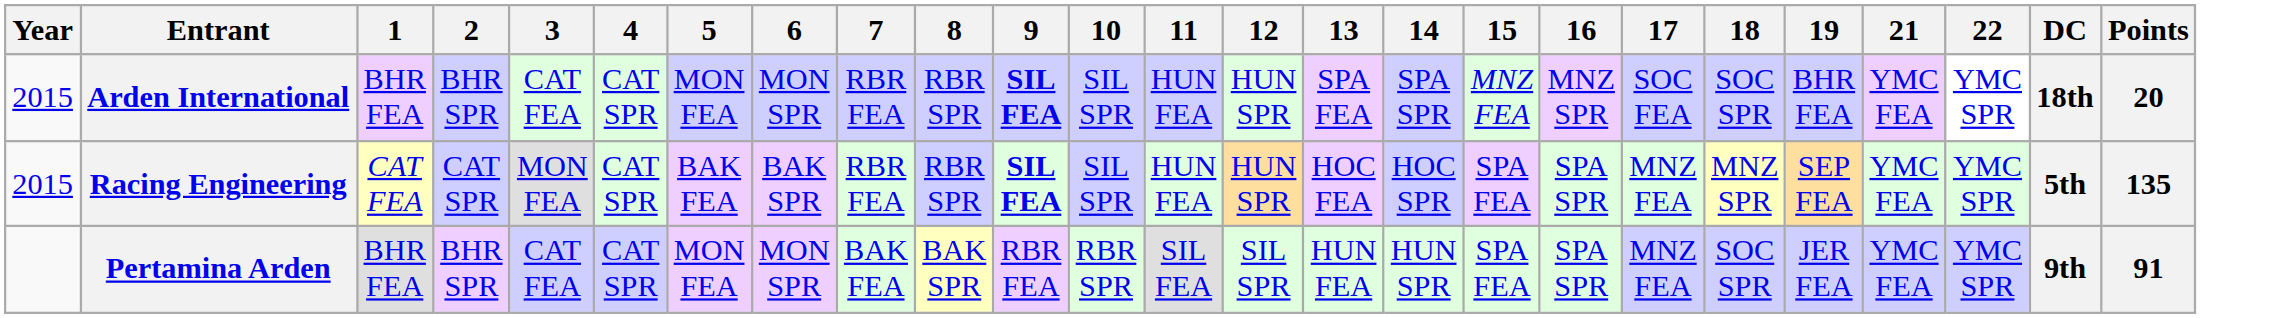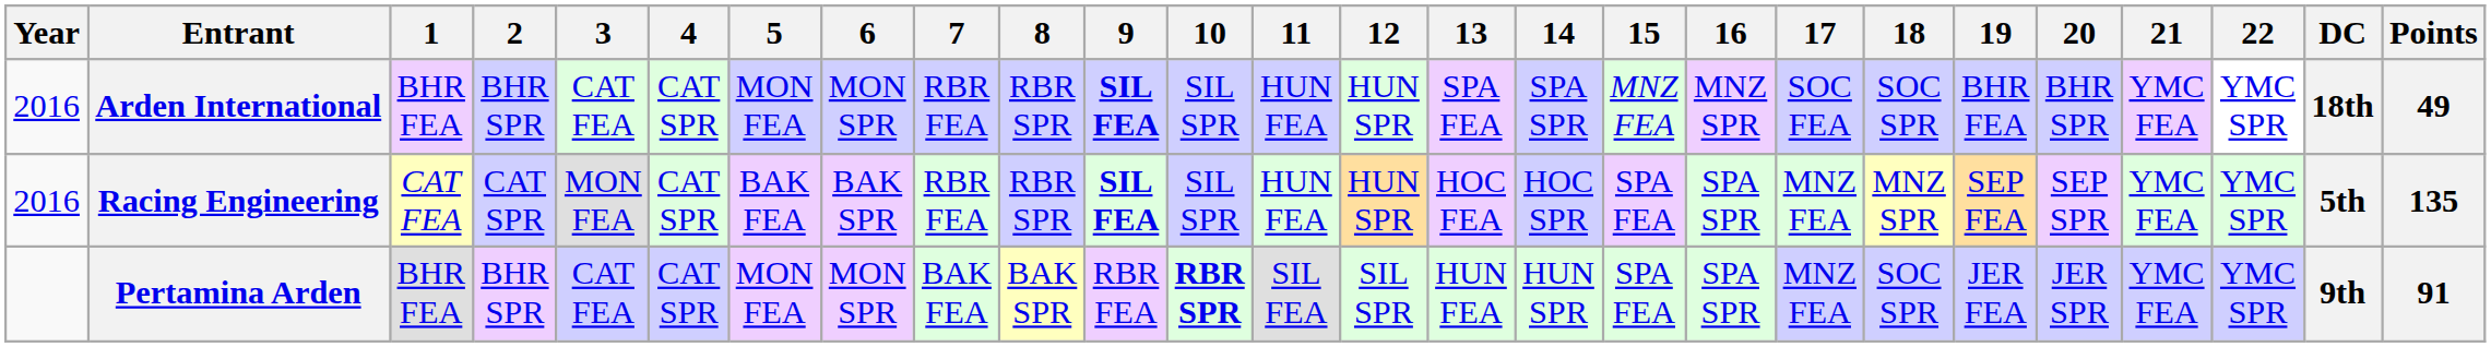 <table class="wikitable" style="text-align:center; font-size:85%">
 <tr>
 <th>Year</th>
 <th>Entrant</th>
 <th>1</th>
 <th>2</th>
 <th>3</th>
 <th>4</th>
 <th>5</th>
 <th>6</th>
 <th>7</th>
 <th>8</th>
 <th>9</th>
 <th>10</th>
 <th>11</th>
 <th>12</th>
 <th>13</th>
 <th>14</th>
 <th>15</th>
 <th>16</th>
 <th>17</th>
 <th>18</th>
 <th>19</th>
+<th>20</th>
 <th>21</th>
 <th>22</th>
 <th>DC</th>
 <th>Points</th>
 </tr>
 <tr>
-<td><a href='#'>2015</a></td>
+<td><a href='#'>2016</a></td>
 <th nowrap><a href='#'>Arden International</a></th>
 <td style="background:#EFCFFF;"><a href='#'>BHR<br>FEA</a><br></td>
 <td style="background:#CFCFFF;"><a href='#'>BHR<br>SPR</a><br></td>
 <td style="background:#DFFFDF;"><a href='#'>CAT<br>FEA</a><br></td>
 <td style="background:#DFFFDF;"><a href='#'>CAT<br>SPR</a><br></td>
 <td style="background:#CFCFFF;"><a href='#'>MON<br>FEA</a><br></td>
 <td style="background:#CFCFFF;"><a href='#'>MON<br>SPR</a><br></td>
 <td style="background:#CFCFFF;"><a href='#'>RBR<br>FEA</a><br></td>
 <td style="background:#CFCFFF;"><a href='#'>RBR<br>SPR</a><br></td>
 <td style="background:#CFCFFF;"><strong><a href='#'>SIL<br>FEA</a><br></strong></td>
 <td style="background:#CFCFFF;"><a href='#'>SIL<br>SPR</a><br></td>
 <td style="background:#CFCFFF;"><a href='#'>HUN<br>FEA</a><br></td>
 <td style="background:#DFFFDF;"><a href='#'>HUN<br>SPR</a><br></td>
 <td style="background:#EFCFFF;"><a href='#'>SPA<br>FEA</a><br></td>
 <td style="background:#CFCFFF;"><a href='#'>SPA<br>SPR</a><br></td>
 <td style="background:#DFFFDF;"><em><a href='#'>MNZ<br>FEA</a></em><br></td>
 <td style="background:#EFCFFF;"><a href='#'>MNZ<br>SPR</a><br></td>
 <td style="background:#CFCFFF;"><a href='#'>SOC<br>FEA</a><br></td>
 <td style="background:#CFCFFF;"><a href='#'>SOC<br>SPR</a><br></td>
 <td style="background:#CFCFFF;"><a href='#'>BHR<br>FEA</a><br></td>
+<td style="background:#CFCFFF;"><a href='#'>BHR<br>SPR</a><br></td>
 <td style="background:#EFCFFF;"><a href='#'>YMC<br>FEA</a><br></td>
 <td style="background:#FFFFFF;"><a href='#'>YMC<br>SPR</a><br></td>
 <th>18th</th>
-<th>20</th>
+<th>49</th>
 </tr>
 <tr>
-<td><a href='#'>2015</a></td>
+<td><a href='#'>2016</a></td>
 <th nowrap><a href='#'>Racing Engineering</a></th>
 <td style="background:#FFFFBF;"><em><a href='#'>CAT<br>FEA</a></em><br></td>
 <td style="background:#CFCFFF;"><a href='#'>CAT<br>SPR</a><br></td>
 <td style="background:#DFDFDF;"><a href='#'>MON<br>FEA</a><br></td>
 <td style="background:#DFFFDF;"><a href='#'>CAT<br>SPR</a><br></td>
 <td style="background:#EFCFFF;"><a href='#'>BAK<br>FEA</a><br></td>
 <td style="background:#EFCFFF;"><a href='#'>BAK<br>SPR</a><br></td>
 <td style="background:#DFFFDF;"><a href='#'>RBR<br>FEA</a><br></td>
 <td style="background:#CFCFFF;"><a href='#'>RBR<br>SPR</a><br></td>
 <td style="background:#DFFFDF;"><strong><a href='#'>SIL<br>FEA</a></strong><br></td>
 <td style="background:#CFCFFF;"><a href='#'>SIL<br>SPR</a><br></td>
 <td style="background:#DFFFDF;"><a href='#'>HUN<br>FEA</a><br></td>
 <td style="background:#FFDF9F;"><a href='#'>HUN<br>SPR</a><br></td>
 <td style="background:#EFCFFF;"><a href='#'>HOC<br>FEA</a><br></td>
 <td style="background:#CFCFFF;"><a href='#'>HOC<br>SPR</a><br></td>
 <td style="background:#EFCFFF;"><a href='#'>SPA<br>FEA</a><br></td>
 <td style="background:#DFFFDF;"><a href='#'>SPA<br>SPR</a><br></td>
 <td style="background:#DFFFDF;"><a href='#'>MNZ<br>FEA</a><br></td>
 <td style="background:#FFFFBF;"><a href='#'>MNZ<br>SPR</a><br></td>
 <td style="background:#FFDF9F;"><a href='#'>SEP<br>FEA</a><br></td>
+<td style="background:#EFCFFF;"><a href='#'>SEP<br>SPR</a><br></td>
 <td style="background:#DFFFDF;"><a href='#'>YMC<br>FEA</a><br></td>
 <td style="background:#DFFFDF;"><a href='#'>YMC<br>SPR</a><br></td>
 <th>5th</th>
 <th>135</th>
 </tr>
 <tr>
 <td></td>
 <th nowrap><a href='#'>Pertamina Arden</a></th>
 <td style="background:#DFDFDF;"><a href='#'>BHR<br>FEA</a><br></td>
 <td style="background:#EFCFFF;"><a href='#'>BHR<br>SPR</a><br></td>
 <td style="background:#CFCFFF;"><a href='#'>CAT<br>FEA</a><br></td>
 <td style="background:#CFCFFF;"><a href='#'>CAT<br>SPR</a><br></td>
 <td style="background:#EFCFFF;"><a href='#'>MON<br>FEA</a><br></td>
 <td style="background:#EFCFFF;"><a href='#'>MON<br>SPR</a><br></td>
 <td style="background:#DFFFDF;"><a href='#'>BAK<br>FEA</a><br></td>
 <td style="background:#FFFFBF;"><a href='#'>BAK<br>SPR</a><br></td>
 <td style="background:#EFCFFF;"><a href='#'>RBR<br>FEA</a><br></td>
-<td style="background:#DFFFDF;"><a href='#'>RBR<br>SPR</a><br></td>
+<td style="background:#DFFFDF;"><strong><a href='#'>RBR<br>SPR</a><br></strong></td>
 <td style="background:#DFDFDF;"><a href='#'>SIL<br>FEA</a><br></td>
 <td style="background:#DFFFDF;"><a href='#'>SIL<br>SPR</a><br></td>
 <td style="background:#DFFFDF;"><a href='#'>HUN<br>FEA</a><br></td>
 <td style="background:#DFFFDF;"><a href='#'>HUN<br>SPR</a><br></td>
 <td style="background:#DFFFDF;"><a href='#'>SPA<br>FEA</a><br></td>
 <td style="background:#DFFFDF;"><a href='#'>SPA<br>SPR</a><br></td>
 <td style="background:#CFCFFF;"><a href='#'>MNZ<br>FEA</a><br></td>
 <td style="background:#CFCFFF;"><a href='#'>SOC<br>SPR</a><br></td>
 <td style="background:#CFCFFF;"><a href='#'>JER<br>FEA</a><br></td>
+<td style="background:#CFCFFF;"><a href='#'>JER<br>SPR</a><br></td>
 <td style="background:#CFCFFF;"><a href='#'>YMC<br>FEA</a><br></td>
 <td style="background:#CFCFFF;"><a href='#'>YMC<br>SPR</a><br></td>
 <th>9th</th>
 <th>91</th>
 </tr>
 </table>
